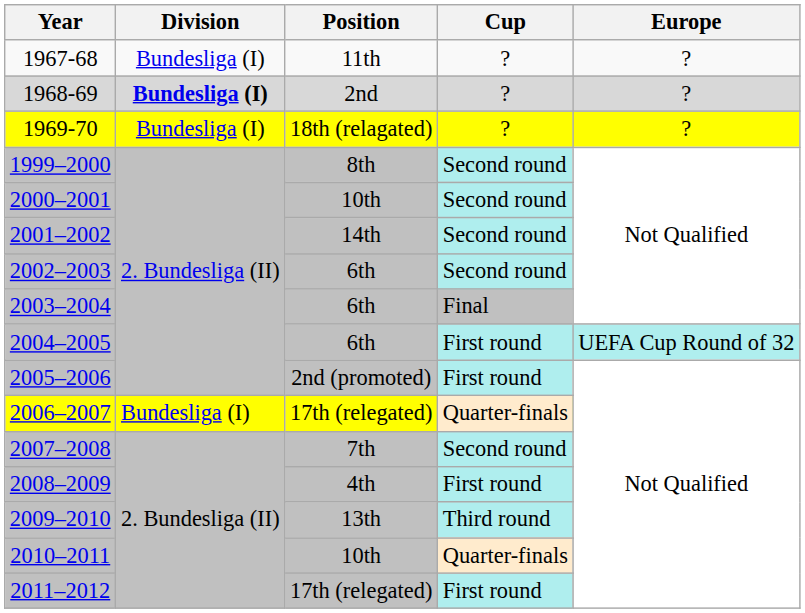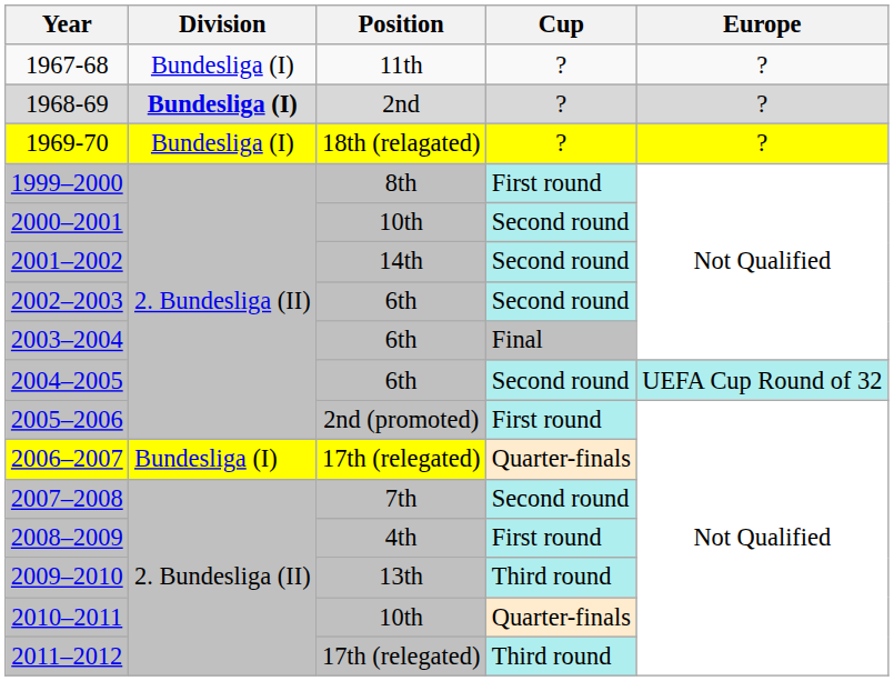 <table class="wikitable collapsible expanded">
 <tr align="center" bgcolor="#dfdfdf">
 <th><strong>Year</strong></th>
 <th><strong>Division</strong></th>
 <th><strong>Position</strong></th>
 <th><strong>Cup</strong></th>
 <th><strong>Europe</strong></th>
 </tr>
 <tr bgcolor="" align="center">
 <td>1967-68</td>
 <td><a href='#'>Bundesliga</a> (I) </td>
 <td>11th</td>
 <td>?</td>
 <td>?</td>
 </tr>
 <tr bgcolor="#D8D8D8" align="center">
 <td>1968-69</td>
 <td><strong><a href='#'>Bundesliga</a> (I)</strong></td>
 <td>2nd</td>
 <td>?</td>
 <td>?</td>
 </tr>
 <tr bgcolor="Yellow" align="center">
 <td>1969-70</td>
 <td><a href='#'>Bundesliga</a> (I)</td>
 <td>18th (relagated)</td>
 <td>?</td>
 <td>?</td>
 </tr>
 <tr bgcolor="Silver" align="center">
 <td><a href='#'>1999–2000</a></td>
 <td rowspan="7" align="left"><a href='#'>2. Bundesliga</a> (II)</td>
 <td>8th</td>
-<td align="left" bgcolor="#afeeee">Second round</td>
+<td align="left" bgcolor="#afeeee">First round</td>
 <td rowspan="5" bgcolor="White">Not Qualified</td>
 </tr>
 <tr bgcolor="Silver" align="center">
 <td><a href='#'>2000–2001</a></td>
 <td>10th</td>
 <td align="left" bgcolor="#afeeee">Second round</td>
 </tr>
 <tr bgcolor="Silver" align="center">
 <td><a href='#'>2001–2002</a></td>
 <td>14th</td>
 <td align="left" bgcolor="#afeeee">Second round</td>
 </tr>
 <tr bgcolor="Silver" align="center">
 <td><a href='#'>2002–2003</a></td>
 <td>6th</td>
 <td align="left" bgcolor="#afeeee">Second round</td>
 </tr>
 <tr bgcolor="Silver" align="center">
 <td><a href='#'>2003–2004</a></td>
 <td>6th</td>
 <td align="left">Final</td>
 </tr>
 <tr bgcolor="Silver" align="center">
 <td><a href='#'>2004–2005</a></td>
 <td>6th</td>
-<td align="left" bgcolor="#afeeee">First round</td>
+<td align="left" bgcolor="#afeeee">Second round</td>
 <td align="left" bgcolor="#afeeee">UEFA Cup Round of 32</td>
 </tr>
 <tr bgcolor="Silver" align="center">
 <td><a href='#'>2005–2006</a></td>
 <td>2nd (promoted)</td>
 <td align="left" bgcolor="#afeeee">First round</td>
 <td rowspan="7" bgcolor="White">Not Qualified</td>
 </tr>
 <tr bgcolor="Yellow" align="center">
 <td><a href='#'>2006–2007</a></td>
 <td align="left"><a href='#'>Bundesliga</a> (I)</td>
 <td>17th (relegated)</td>
 <td align="left" bgcolor="#ffebcd">Quarter-finals</td>
 </tr>
 <tr bgcolor="Silver" align="center">
 <td><a href='#'>2007–2008</a></td>
 <td rowspan="5" align="left">2. Bundesliga (II)</td>
 <td>7th</td>
 <td align="left" bgcolor="#afeeee">Second round</td>
 </tr>
 <tr bgcolor="Silver" align="center">
 <td><a href='#'>2008–2009</a></td>
 <td>4th</td>
 <td align="left" bgcolor="#afeeee">First round</td>
 </tr>
 <tr bgcolor="Silver" align="center">
 <td><a href='#'>2009–2010</a></td>
 <td>13th</td>
 <td align="left" bgcolor="#afeeee">Third round</td>
 </tr>
 <tr bgcolor="Silver" align="center">
 <td><a href='#'>2010–2011</a></td>
 <td>10th</td>
 <td align="left" bgcolor="#ffebcd">Quarter-finals</td>
 </tr>
 <tr bgcolor="Silver" align="center">
 <td><a href='#'>2011–2012</a></td>
 <td>17th (relegated)</td>
-<td align="left" bgcolor="#afeeee">First round</td>
+<td align="left" bgcolor="#afeeee">Third round</td>
 </tr>
 </table>
